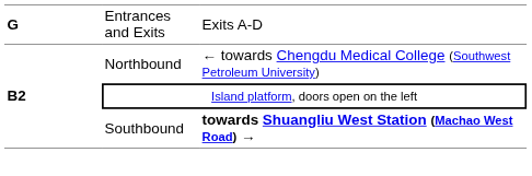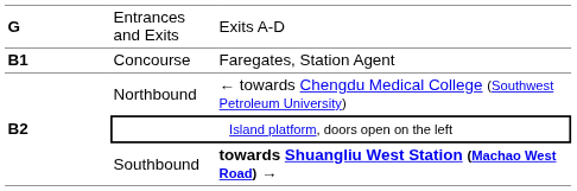 <table cellspacing=0 cellpadding=3>
 <tr>
 <td style="border-top:solid 1px gray;border-bottom:solid 1px gray;" width=100><strong>G</strong></td>
 <td style="border-top:solid 1px gray;border-bottom:solid 1px gray;" width=100>Entrances and Exits</td>
 <td style="border-top:solid 1px gray;border-bottom:solid 1px gray;" width=350>Exits A-D</td>
+</tr>
+<tr>
+<td style="border-bottom:solid 1px gray;"><strong>B1</strong></td>
+<td style="border-bottom:solid 1px gray;">Concourse</td>
+<td style="border-bottom:solid 1px gray;">Faregates, Station Agent</td>
 </tr>
 <tr>
 <td style="border-bottom:solid 1px gray;" rowspan=3><strong>B2</strong></td>
 <td>Northbound</td>
 <td>←  towards <a href='#'>Chengdu Medical College</a> <small>(<a href='#'>Southwest Petroleum University</a>)</small></td>
 </tr>
 <tr>
 <td style="border-right:solid 2px black;border-left:solid 2px black;border-top:solid 2px black;border-bottom:solid 2px black;text-align:center;" colspan=2><small><a href='#'>Island platform</a>, doors open on the left</small></td>
 </tr>
 <tr>
 <td style="border-bottom:solid 1px gray;">Southbound</td>
 <td style="border-bottom:solid 1px gray;"><strong>  towards <a href='#'>Shuangliu West Station</a> <small>(<a href='#'>Machao West Road</a>)</small> →</strong></td>
 </tr>
 </table>
